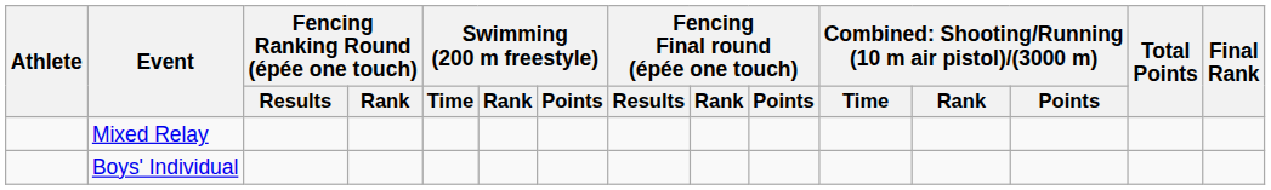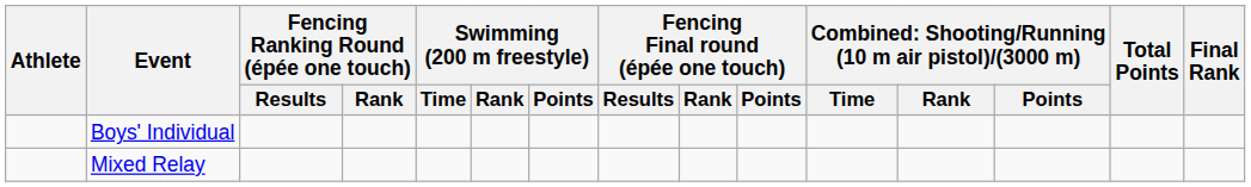 <table class="wikitable" style="font-size:90%;">
 <tr>
 <th rowspan=2>Athlete</th>
 <th rowspan=2>Event</th>
 <th colspan=2>Fencing<br>Ranking Round<br><span>(épée one touch)</span></th>
 <th colspan=3>Swimming<br><span>(200 m freestyle)</span></th>
 <th colspan=3>Fencing<br>Final round<br><span>(épée one touch)</span></th>
 <th colspan=3>Combined: Shooting/Running<br><span>(10 m air pistol)/(3000 m)</span></th>
 <th rowspan=2>Total<br>Points</th>
 <th rowspan=2>Final<br>Rank</th>
 </tr>
 <tr style="font-size:95%">
 <th>Results</th>
 <th>Rank</th>
 <th>Time</th>
 <th>Rank</th>
 <th>Points</th>
 <th>Results</th>
 <th>Rank</th>
 <th>Points</th>
 <th>Time</th>
 <th>Rank</th>
 <th>Points</th>
 </tr>
+<tr align=cent>
+<td align=left><br></td>
+<td align=left><a href='#'>Boys' Individual</a></td>
+<td></td>
+<td></td>
+<td></td>
+<td></td>
+<td></td>
+<td></td>
+<td></td>
+<td></td>
+<td></td>
+<td></td>
+<td></td>
+<td></td>
+<td></td>
+</tr>
 <tr align=center>
 <td align=left><br></td>
 <td align=left><a href='#'>Mixed Relay</a></td>
 <td></td>
 <td></td>
 <td></td>
 <td></td>
 <td></td>
 <td></td>
 <td></td>
 <td></td>
 <td></td>
 <td></td>
 <td></td>
 <td></td>
 <td></td>
 </tr>
-<tr align=cent>
-<td align=left><br></td>
-<td align=left><a href='#'>Boys' Individual</a></td>
-<td></td>
-<td></td>
-<td></td>
-<td></td>
-<td></td>
-<td></td>
-<td></td>
-<td></td>
-<td></td>
-<td></td>
-<td></td>
-<td></td>
-<td></td>
-</tr>
 </table>
